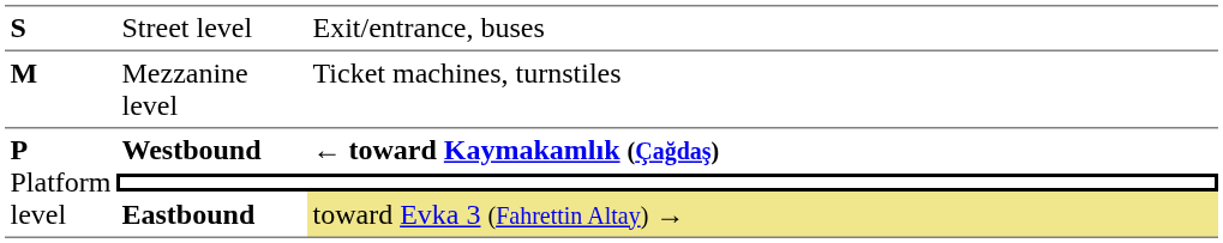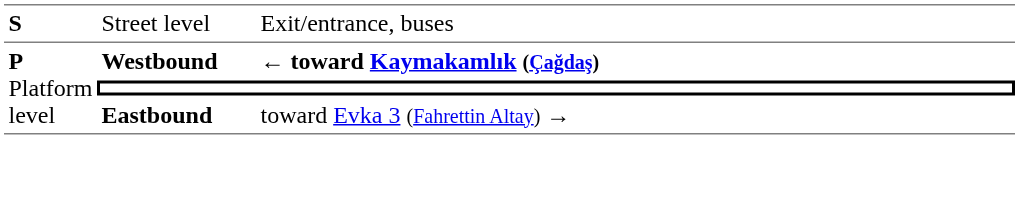 <table table border=0 cellspacing=0 cellpadding=3>
 <tr>
 <td style="border-top:solid 1px gray;" width=50 valign=top><strong>S</strong></td>
 <td style="border-top:solid 1px gray;" width=100 valign=top>Street level</td>
 <td style="border-top:solid 1px gray;" width=500 valign=top>Exit/entrance, buses</td>
-</tr>
-<tr>
-<td style="border-top:solid 1px gray;" width=50 valign=top><strong>M</strong></td>
-<td style="border-top:solid 1px gray;" width=100 valign=top>Mezzanine level</td>
-<td style="border-top:solid 1px gray;" width=500 valign=top>Ticket machines, turnstiles</td>
 </tr>
 <tr>
 <td style="border-top:solid 1px gray;border-bottom:solid 1px gray;" width=50 rowspan=3 valign=top><strong>P</strong><br>Platform level</td>
 <td style="border-top:solid 1px gray;" width=100><strong>Westbound</strong></td>
 <td style="border-top:solid 1px gray;" width=500><strong>←  toward <a href='#'>Kaymakamlık</a> <small>(<a href='#'>Çağdaş</a>)</small></strong></td>
 </tr>
 <tr>
 <td style="border-top:solid 2px black;border-right:solid 2px black;border-left:solid 2px black;border-bottom:solid 2px black;text-align:center;" colspan=2></td>
 </tr>
 <tr>
 <td style="border-bottom:solid 1px gray;" width=100><strong>Eastbound</strong></td>
-<td style="background: khaki; border-bottom:solid 1px gray;" width=500> toward <a href='#'>Evka 3</a> <small>(<a href='#'>Fahrettin Altay</a>)</small> →</td>
+<td style="border-bottom:solid 1px gray;" width=500> toward <a href='#'>Evka 3</a> <small>(<a href='#'>Fahrettin Altay</a>)</small> →</td>
 </tr>
 </table>
